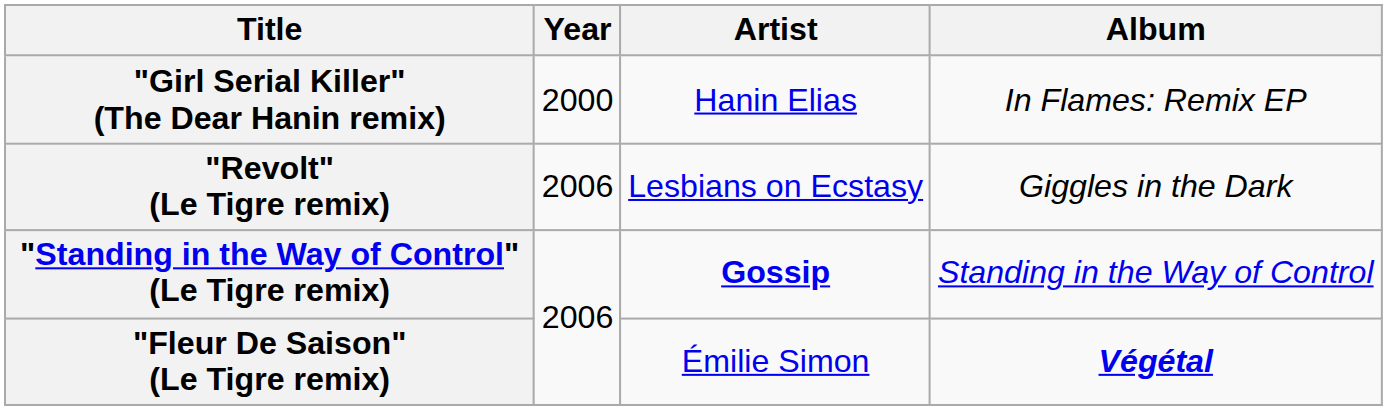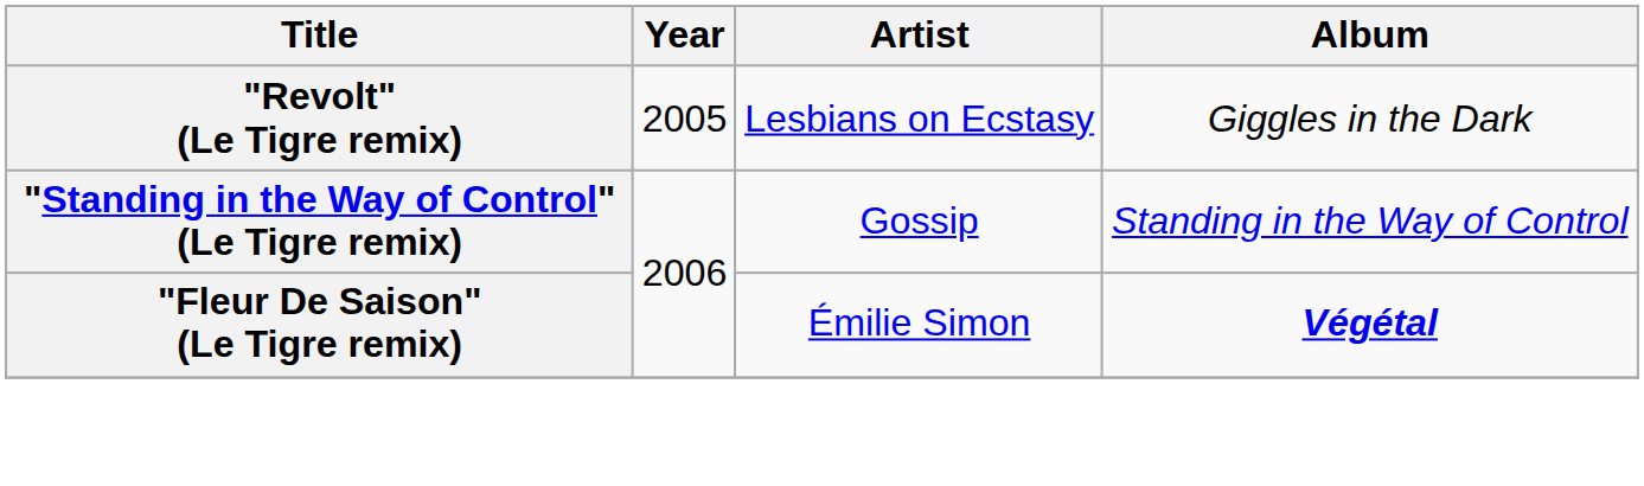 <table class="wikitable plainrowheaders" style="text-align:center;">
 <tr>
 <th scope="col" style="width:16em;">Title</th>
 <th scope="col">Year</th>
 <th scope="col">Artist</th>
 <th scope="col">Album</th>
 </tr>
 <tr>
-<th scope="row">"Girl Serial Killer"<br><span>(The Dear Hanin remix)</span></th>
-<td>2000</td>
-<td><a href='#'>Hanin Elias</a></td>
-<td><em>In Flames: Remix EP</em></td>
-</tr>
-<tr>
 <th scope="row">"Revolt"<br><span>(Le Tigre remix)</span></th>
-<td>2006</td>
+<td>2005</td>
 <td><a href='#'>Lesbians on Ecstasy</a></td>
 <td><em>Giggles in the Dark</em></td>
 </tr>
 <tr>
 <th scope="row">"<a href='#'>Standing in the Way of Control</a>"<br><span>(Le Tigre remix)</span></th>
 <td rowspan="2">2006</td>
-<td><strong><a href='#'>Gossip</a></strong></td>
+<td><a href='#'>Gossip</a></td>
 <td><em><a href='#'>Standing in the Way of Control</a></em></td>
 </tr>
 <tr>
 <th scope="row">"Fleur De Saison"<br><span>(Le Tigre remix)</span></th>
 <td><a href='#'>Émilie Simon</a></td>
 <td><strong><em><a href='#'>Végétal</a></em></strong></td>
 </tr>
 <tr>
 </tr>
 </table>
